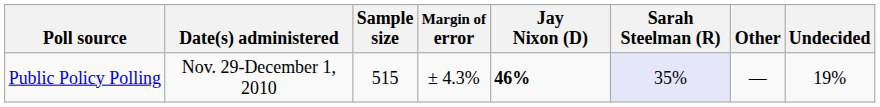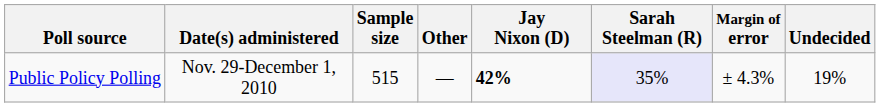 <table class="wikitable">
 <tr valign= bottom>
 <th>Poll source</th>
 <th style="width:160px;">Date(s) administered</th>
 <th class=small>Sample<br>size</th>
-<th><small>Margin of</small><br>error</th>
+<th>Other</th>
 <th width=100px>Jay<br>Nixon (D)</th>
 <th width=100px>Sarah<br>Steelman (R)</th>
-<th>Other</th>
+<th><small>Margin of</small><br>error</th>
 <th>Undecided</th>
 </tr>
 <tr>
 <td><a href='#'>Public Policy Polling</a></td>
 <td align=center>Nov. 29-December 1, 2010</td>
 <td align=center>515</td>
+<td align=center>—</td>
+<td><strong>42%</strong></td>
+<td align=center style="background: lavender;">35%</td>
 <td align=center>± 4.3%</td>
-<td><strong>46%</strong></td>
-<td align=center style="background: lavender;">35%</td>
-<td align=center>—</td>
 <td align=center>19%</td>
 </tr>
 </table>
